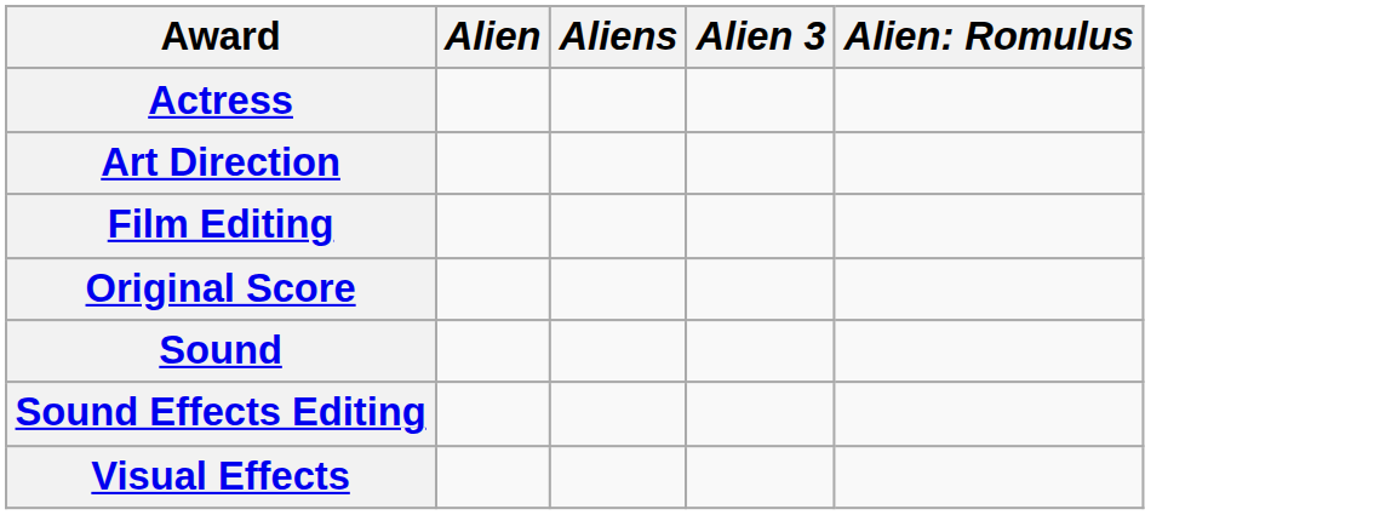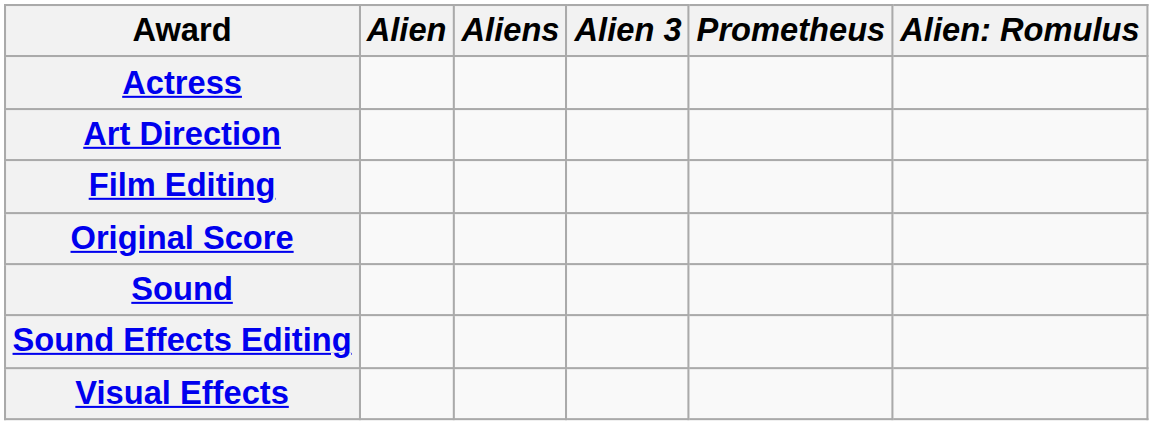 <table class="wikitable plainrowheaders" style="margin:left;">
 <tr>
 <th scope="col">Award</th>
 <th scope="col"><em>Alien</em></th>
 <th scope="col"><em>Aliens</em></th>
 <th scope="col"><em>Alien 3</em></th>
+<th scope="col"><em>Prometheus</em></th>
 <th scope="col"><em>Alien: Romulus</em></th>
 </tr>
 <tr>
 <th scope="row"><a href='#'>Actress</a></th>
+<td></td>
 <td></td>
 <td></td>
 <td></td>
 <td></td>
 </tr>
 <tr>
 <th scope="row"><a href='#'>Art Direction</a></th>
 <td></td>
 <td></td>
 <td></td>
 <td></td>
+<td></td>
 </tr>
 <tr>
 <th scope="row"><a href='#'>Film Editing</a></th>
+<td></td>
 <td></td>
 <td></td>
 <td></td>
 <td></td>
 </tr>
 <tr>
 <th scope="row"><a href='#'>Original Score</a></th>
 <td></td>
 <td></td>
 <td></td>
 <td></td>
+<td></td>
 </tr>
 <tr>
 <th scope="row"><a href='#'>Sound</a></th>
+<td></td>
 <td></td>
 <td></td>
 <td></td>
 <td></td>
 </tr>
 <tr>
 <th scope="row"><a href='#'>Sound Effects Editing</a></th>
 <td></td>
 <td></td>
 <td></td>
 <td></td>
+<td></td>
 </tr>
 <tr>
 <th scope="row"><a href='#'>Visual Effects</a></th>
 <td></td>
 <td></td>
 <td></td>
 <td></td>
+<td></td>
 </tr>
 </table>
